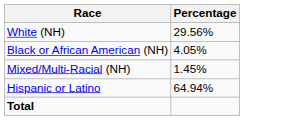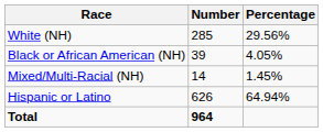 <table class="wikitable">
 <tr>
 <th>Race</th>
+<th>Number</th>
 <th>Percentage</th>
 </tr>
 <tr>
 <td><a href='#'>White</a> (NH)</td>
+<td>285</td>
 <td>29.56%</td>
 </tr>
 <tr>
 <td><a href='#'>Black or African American</a> (NH)</td>
+<td>39</td>
 <td>4.05%</td>
 </tr>
 <tr>
 <td><a href='#'>Mixed/Multi-Racial</a> (NH)</td>
+<td>14</td>
 <td>1.45%</td>
 </tr>
 <tr>
 <td><a href='#'>Hispanic or Latino</a></td>
+<td>626</td>
 <td>64.94%</td>
 </tr>
 <tr>
 <td><strong>Total</strong></td>
+<td><strong>964</strong></td>
 <td></td>
 </tr>
 </table>
